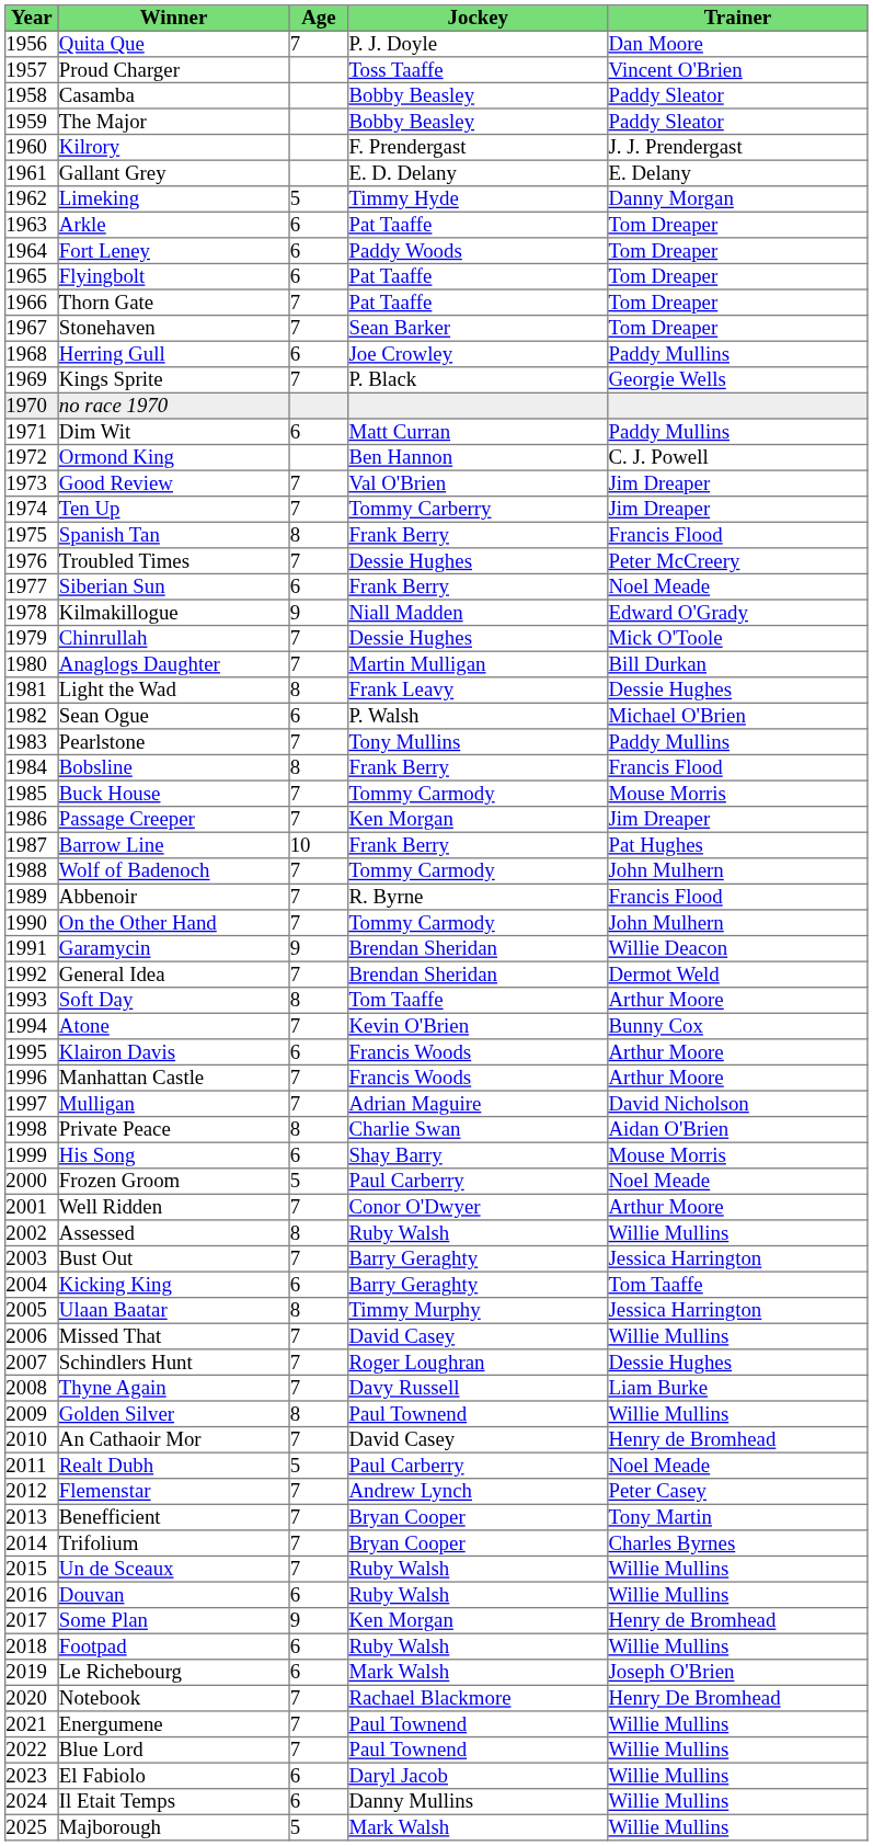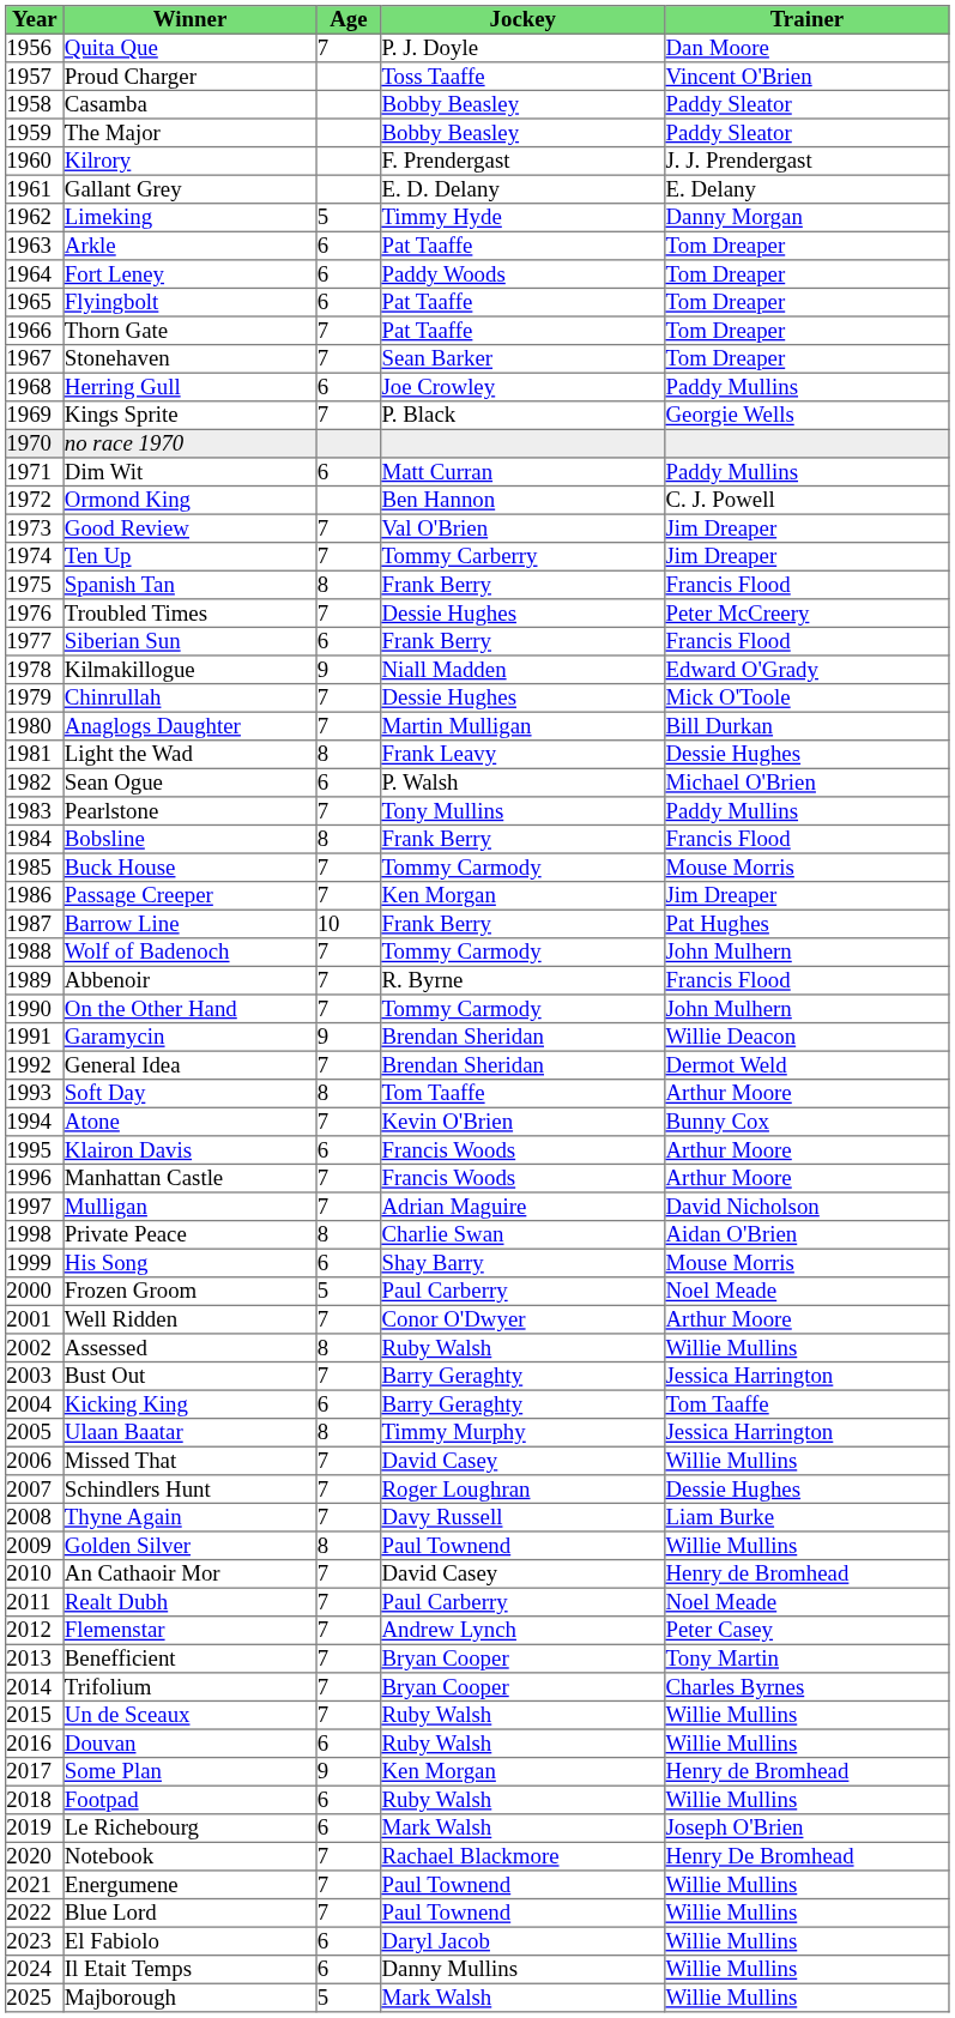 <table class = "sortable" | border="1" cellpadding="0" style="border-collapse: collapse; font-size:90%">
 <tr bgcolor="#77dd77" align="center">
 <th width="36px"><strong>Year</strong><br></th>
 <th width="160px"><strong>Winner</strong><br></th>
 <th width="40px"><strong>Age</strong><br></th>
 <th width="180px"><strong>Jockey</strong><br></th>
 <th width="180px"><strong>Trainer</strong><br></th>
 </tr>
 <tr>
 <td>1956</td>
 <td><a href='#'>Quita Que</a></td>
 <td>7</td>
 <td>P. J. Doyle</td>
 <td><a href='#'>Dan Moore</a></td>
 </tr>
 <tr>
 <td>1957</td>
 <td>Proud Charger</td>
 <td></td>
 <td><a href='#'>Toss Taaffe</a></td>
 <td><a href='#'>Vincent O'Brien</a></td>
 </tr>
 <tr>
 <td>1958</td>
 <td>Casamba</td>
 <td></td>
 <td><a href='#'>Bobby Beasley</a></td>
 <td><a href='#'>Paddy Sleator</a></td>
 </tr>
 <tr>
 <td>1959</td>
 <td>The Major</td>
 <td></td>
 <td><a href='#'>Bobby Beasley</a></td>
 <td><a href='#'>Paddy Sleator</a></td>
 </tr>
 <tr>
 <td>1960</td>
 <td><a href='#'>Kilrory</a></td>
 <td></td>
 <td>F. Prendergast</td>
 <td>J. J. Prendergast</td>
 </tr>
 <tr>
 <td>1961</td>
 <td>Gallant Grey</td>
 <td></td>
 <td>E. D. Delany</td>
 <td>E. Delany</td>
 </tr>
 <tr>
 <td>1962</td>
 <td><a href='#'>Limeking</a></td>
 <td>5</td>
 <td><a href='#'>Timmy Hyde</a></td>
 <td><a href='#'>Danny Morgan</a></td>
 </tr>
 <tr>
 <td>1963</td>
 <td><a href='#'>Arkle</a></td>
 <td>6</td>
 <td><a href='#'>Pat Taaffe</a></td>
 <td><a href='#'>Tom Dreaper</a></td>
 </tr>
 <tr>
 <td>1964</td>
 <td><a href='#'>Fort Leney</a></td>
 <td>6</td>
 <td><a href='#'>Paddy Woods</a></td>
 <td><a href='#'>Tom Dreaper</a></td>
 </tr>
 <tr>
 <td>1965</td>
 <td><a href='#'>Flyingbolt</a></td>
 <td>6</td>
 <td><a href='#'>Pat Taaffe</a></td>
 <td><a href='#'>Tom Dreaper</a></td>
 </tr>
 <tr>
 <td>1966</td>
 <td>Thorn Gate</td>
 <td>7</td>
 <td><a href='#'>Pat Taaffe</a></td>
 <td><a href='#'>Tom Dreaper</a></td>
 </tr>
 <tr>
 <td>1967</td>
 <td>Stonehaven</td>
 <td>7</td>
 <td><a href='#'>Sean Barker</a></td>
 <td><a href='#'>Tom Dreaper</a></td>
 </tr>
 <tr>
 <td>1968</td>
 <td><a href='#'>Herring Gull</a></td>
 <td>6</td>
 <td><a href='#'>Joe Crowley</a></td>
 <td><a href='#'>Paddy Mullins</a></td>
 </tr>
 <tr>
 <td>1969</td>
 <td>Kings Sprite</td>
 <td>7</td>
 <td>P. Black</td>
 <td><a href='#'>Georgie Wells</a></td>
 </tr>
 <tr bgcolor="#eeeeee">
 <td><span>1970</span></td>
 <td><em>no race 1970</em></td>
 <td></td>
 <td></td>
 <td></td>
 </tr>
 <tr>
 <td>1971</td>
 <td>Dim Wit</td>
 <td>6</td>
 <td><a href='#'>Matt Curran</a></td>
 <td><a href='#'>Paddy Mullins</a></td>
 </tr>
 <tr>
 <td>1972</td>
 <td><a href='#'>Ormond King</a></td>
 <td></td>
 <td><a href='#'>Ben Hannon</a></td>
 <td>C. J. Powell</td>
 </tr>
 <tr>
 <td>1973</td>
 <td><a href='#'>Good Review</a></td>
 <td>7</td>
 <td><a href='#'>Val O'Brien</a></td>
 <td><a href='#'>Jim Dreaper</a></td>
 </tr>
 <tr>
 <td>1974</td>
 <td><a href='#'>Ten Up</a></td>
 <td>7</td>
 <td><a href='#'>Tommy Carberry</a></td>
 <td><a href='#'>Jim Dreaper</a></td>
 </tr>
 <tr>
 <td>1975</td>
 <td><a href='#'>Spanish Tan</a></td>
 <td>8</td>
 <td><a href='#'>Frank Berry</a></td>
 <td><a href='#'>Francis Flood</a></td>
 </tr>
 <tr>
 <td>1976</td>
 <td>Troubled Times</td>
 <td>7</td>
 <td><a href='#'>Dessie Hughes</a></td>
 <td><a href='#'>Peter McCreery</a></td>
 </tr>
 <tr>
 <td>1977</td>
 <td><a href='#'>Siberian Sun</a></td>
 <td>6</td>
 <td><a href='#'>Frank Berry</a></td>
-<td><a href='#'>Noel Meade</a></td>
+<td><a href='#'>Francis Flood</a></td>
 </tr>
 <tr>
 <td>1978</td>
 <td>Kilmakillogue</td>
 <td>9</td>
 <td><a href='#'>Niall Madden</a></td>
 <td><a href='#'>Edward O'Grady</a></td>
 </tr>
 <tr>
 <td>1979</td>
 <td><a href='#'>Chinrullah</a></td>
 <td>7</td>
 <td><a href='#'>Dessie Hughes</a></td>
 <td><a href='#'>Mick O'Toole</a></td>
 </tr>
 <tr>
 <td>1980</td>
 <td><a href='#'>Anaglogs Daughter</a></td>
 <td>7</td>
 <td><a href='#'>Martin Mulligan</a></td>
 <td><a href='#'>Bill Durkan</a></td>
 </tr>
 <tr>
 <td>1981</td>
 <td>Light the Wad</td>
 <td>8</td>
 <td><a href='#'>Frank Leavy</a></td>
 <td><a href='#'>Dessie Hughes</a></td>
 </tr>
 <tr>
 <td>1982</td>
 <td>Sean Ogue</td>
 <td>6</td>
 <td>P. Walsh</td>
 <td><a href='#'>Michael O'Brien</a></td>
 </tr>
 <tr>
 <td>1983</td>
 <td>Pearlstone</td>
 <td>7</td>
 <td><a href='#'>Tony Mullins</a></td>
 <td><a href='#'>Paddy Mullins</a></td>
 </tr>
 <tr>
 <td>1984</td>
 <td><a href='#'>Bobsline</a></td>
 <td>8</td>
 <td><a href='#'>Frank Berry</a></td>
 <td><a href='#'>Francis Flood</a></td>
 </tr>
 <tr>
 <td>1985</td>
 <td><a href='#'>Buck House</a></td>
 <td>7</td>
 <td><a href='#'>Tommy Carmody</a></td>
 <td><a href='#'>Mouse Morris</a></td>
 </tr>
 <tr>
 <td>1986</td>
 <td><a href='#'>Passage Creeper</a></td>
 <td>7</td>
 <td><a href='#'>Ken Morgan</a></td>
 <td><a href='#'>Jim Dreaper</a></td>
 </tr>
 <tr>
 <td>1987</td>
 <td><a href='#'>Barrow Line</a></td>
 <td>10</td>
 <td><a href='#'>Frank Berry</a></td>
 <td><a href='#'>Pat Hughes</a></td>
 </tr>
 <tr>
 <td>1988</td>
 <td><a href='#'>Wolf of Badenoch</a></td>
 <td>7</td>
 <td><a href='#'>Tommy Carmody</a></td>
 <td><a href='#'>John Mulhern</a></td>
 </tr>
 <tr>
 <td>1989</td>
 <td>Abbenoir</td>
 <td>7</td>
 <td>R. Byrne</td>
 <td><a href='#'>Francis Flood</a></td>
 </tr>
 <tr>
 <td>1990</td>
 <td><a href='#'>On the Other Hand</a></td>
 <td>7</td>
 <td><a href='#'>Tommy Carmody</a></td>
 <td><a href='#'>John Mulhern</a></td>
 </tr>
 <tr>
 <td>1991</td>
 <td><a href='#'>Garamycin</a></td>
 <td>9</td>
 <td><a href='#'>Brendan Sheridan</a></td>
 <td><a href='#'>Willie Deacon</a></td>
 </tr>
 <tr>
 <td>1992</td>
 <td>General Idea</td>
 <td>7</td>
 <td><a href='#'>Brendan Sheridan</a></td>
 <td><a href='#'>Dermot Weld</a></td>
 </tr>
 <tr>
 <td>1993</td>
 <td><a href='#'>Soft Day</a></td>
 <td>8</td>
 <td><a href='#'>Tom Taaffe</a></td>
 <td><a href='#'>Arthur Moore</a></td>
 </tr>
 <tr>
 <td>1994</td>
 <td><a href='#'>Atone</a></td>
 <td>7</td>
 <td><a href='#'>Kevin O'Brien</a></td>
 <td><a href='#'>Bunny Cox</a></td>
 </tr>
 <tr>
 <td>1995</td>
 <td><a href='#'>Klairon Davis</a> </td>
 <td>6</td>
 <td><a href='#'>Francis Woods</a></td>
 <td><a href='#'>Arthur Moore</a></td>
 </tr>
 <tr>
 <td>1996</td>
 <td>Manhattan Castle</td>
 <td>7</td>
 <td><a href='#'>Francis Woods</a></td>
 <td><a href='#'>Arthur Moore</a></td>
 </tr>
 <tr>
 <td>1997</td>
 <td><a href='#'>Mulligan</a></td>
 <td>7</td>
 <td><a href='#'>Adrian Maguire</a></td>
 <td><a href='#'>David Nicholson</a></td>
 </tr>
 <tr>
 <td>1998</td>
 <td>Private Peace</td>
 <td>8</td>
 <td><a href='#'>Charlie Swan</a></td>
 <td><a href='#'>Aidan O'Brien</a></td>
 </tr>
 <tr>
 <td>1999</td>
 <td><a href='#'>His Song</a></td>
 <td>6</td>
 <td><a href='#'>Shay Barry</a></td>
 <td><a href='#'>Mouse Morris</a></td>
 </tr>
 <tr>
 <td>2000</td>
 <td>Frozen Groom</td>
 <td>5</td>
 <td><a href='#'>Paul Carberry</a></td>
 <td><a href='#'>Noel Meade</a></td>
 </tr>
 <tr>
 <td>2001</td>
 <td>Well Ridden</td>
 <td>7</td>
 <td><a href='#'>Conor O'Dwyer</a></td>
 <td><a href='#'>Arthur Moore</a></td>
 </tr>
 <tr>
 <td>2002</td>
 <td>Assessed</td>
 <td>8</td>
 <td><a href='#'>Ruby Walsh</a></td>
 <td><a href='#'>Willie Mullins</a></td>
 </tr>
 <tr>
 <td>2003</td>
 <td>Bust Out</td>
 <td>7</td>
 <td><a href='#'>Barry Geraghty</a></td>
 <td><a href='#'>Jessica Harrington</a></td>
 </tr>
 <tr>
 <td>2004</td>
 <td><a href='#'>Kicking King</a></td>
 <td>6</td>
 <td><a href='#'>Barry Geraghty</a></td>
 <td><a href='#'>Tom Taaffe</a></td>
 </tr>
 <tr>
 <td>2005</td>
 <td><a href='#'>Ulaan Baatar</a></td>
 <td>8</td>
 <td><a href='#'>Timmy Murphy</a></td>
 <td><a href='#'>Jessica Harrington</a></td>
 </tr>
 <tr>
 <td>2006</td>
 <td>Missed That</td>
 <td>7</td>
 <td><a href='#'>David Casey</a></td>
 <td><a href='#'>Willie Mullins</a></td>
 </tr>
 <tr>
 <td>2007</td>
 <td>Schindlers Hunt</td>
 <td>7</td>
 <td><a href='#'>Roger Loughran</a></td>
 <td><a href='#'>Dessie Hughes</a></td>
 </tr>
 <tr>
 <td>2008</td>
 <td><a href='#'>Thyne Again</a></td>
 <td>7</td>
 <td><a href='#'>Davy Russell</a></td>
 <td><a href='#'>Liam Burke</a></td>
 </tr>
 <tr>
 <td>2009</td>
 <td><a href='#'>Golden Silver</a></td>
 <td>8</td>
 <td><a href='#'>Paul Townend</a></td>
 <td><a href='#'>Willie Mullins</a></td>
 </tr>
 <tr>
 <td>2010</td>
 <td>An Cathaoir Mor</td>
 <td>7</td>
 <td>David Casey</td>
 <td><a href='#'>Henry de Bromhead</a></td>
 </tr>
 <tr>
 <td>2011</td>
 <td><a href='#'>Realt Dubh</a></td>
-<td>5</td>
+<td>7</td>
 <td><a href='#'>Paul Carberry</a></td>
 <td><a href='#'>Noel Meade</a></td>
 </tr>
 <tr>
 <td>2012</td>
 <td><a href='#'>Flemenstar</a></td>
 <td>7</td>
 <td><a href='#'>Andrew Lynch</a></td>
 <td><a href='#'>Peter Casey</a></td>
 </tr>
 <tr>
 <td>2013</td>
 <td>Benefficient</td>
 <td>7</td>
 <td><a href='#'>Bryan Cooper</a></td>
 <td><a href='#'>Tony Martin</a></td>
 </tr>
 <tr>
 <td>2014</td>
 <td>Trifolium</td>
 <td>7</td>
 <td><a href='#'>Bryan Cooper</a></td>
 <td><a href='#'>Charles Byrnes</a></td>
 </tr>
 <tr>
 <td>2015</td>
 <td><a href='#'>Un de Sceaux</a></td>
 <td>7</td>
 <td><a href='#'>Ruby Walsh</a></td>
 <td><a href='#'>Willie Mullins</a></td>
 </tr>
 <tr>
 <td>2016</td>
 <td><a href='#'>Douvan</a></td>
 <td>6</td>
 <td><a href='#'>Ruby Walsh</a></td>
 <td><a href='#'>Willie Mullins</a></td>
 </tr>
 <tr>
 <td>2017</td>
 <td><a href='#'>Some Plan</a></td>
 <td>9</td>
 <td><a href='#'>Ken Morgan</a></td>
 <td><a href='#'>Henry de Bromhead</a></td>
 </tr>
 <tr>
 <td>2018</td>
 <td><a href='#'>Footpad</a></td>
 <td>6</td>
 <td><a href='#'>Ruby Walsh</a></td>
 <td><a href='#'>Willie Mullins</a></td>
 </tr>
 <tr>
 <td>2019</td>
 <td>Le Richebourg</td>
 <td>6</td>
 <td><a href='#'>Mark Walsh</a></td>
 <td><a href='#'>Joseph O'Brien</a></td>
 </tr>
 <tr>
 <td>2020</td>
 <td>Notebook</td>
 <td>7</td>
 <td><a href='#'>Rachael Blackmore</a></td>
 <td><a href='#'>Henry De Bromhead</a></td>
 </tr>
 <tr>
 <td>2021</td>
 <td>Energumene</td>
 <td>7</td>
 <td><a href='#'>Paul Townend</a></td>
 <td><a href='#'>Willie Mullins</a></td>
 </tr>
 <tr>
 <td>2022</td>
 <td>Blue Lord</td>
 <td>7</td>
 <td><a href='#'>Paul Townend</a></td>
 <td><a href='#'>Willie Mullins</a></td>
 </tr>
 <tr>
 <td>2023</td>
 <td>El Fabiolo</td>
 <td>6</td>
 <td><a href='#'>Daryl Jacob</a></td>
 <td><a href='#'>Willie Mullins</a></td>
 </tr>
 <tr>
 <td>2024</td>
 <td>Il Etait Temps</td>
 <td>6</td>
 <td>Danny Mullins</td>
 <td><a href='#'>Willie Mullins</a></td>
 </tr>
 <tr>
 <td>2025</td>
 <td>Majborough</td>
 <td>5</td>
 <td><a href='#'>Mark Walsh</a></td>
 <td><a href='#'>Willie Mullins</a></td>
 </tr>
 </table>
